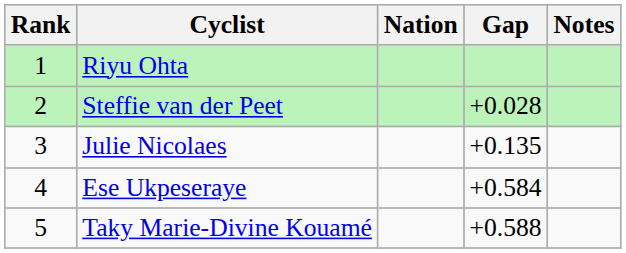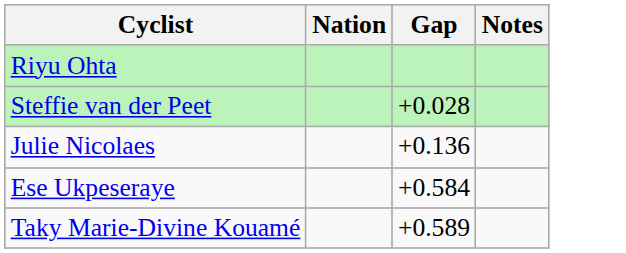 <table class="wikitable" style="text-align:center">
 <tr>
-<th>Rank</th>
 <th>Cyclist</th>
 <th>Nation</th>
 <th>Gap</th>
 <th>Notes</th>
 </tr>
 <tr bgcolor=#bbf3bb>
-<td>1</td>
 <td align=left><a href='#'>Riyu Ohta</a></td>
 <td align=left></td>
 <td></td>
 <td></td>
 </tr>
 <tr bgcolor=#bbf3bb>
-<td>2</td>
 <td align=left><a href='#'>Steffie van der Peet</a></td>
 <td align=left></td>
 <td>+0.028</td>
 <td></td>
 </tr>
 <tr>
-<td>3</td>
 <td align=left><a href='#'>Julie Nicolaes</a></td>
 <td align=left></td>
-<td>+0.135</td>
+<td>+0.136</td>
 <td></td>
 </tr>
 <tr>
-<td>4</td>
 <td align=left><a href='#'>Ese Ukpeseraye</a></td>
 <td align=left></td>
 <td>+0.584</td>
 <td></td>
 </tr>
 <tr>
-<td>5</td>
 <td align=left><a href='#'>Taky Marie-Divine Kouamé</a></td>
 <td align=left></td>
-<td>+0.588</td>
+<td>+0.589</td>
 <td></td>
 </tr>
 </table>
